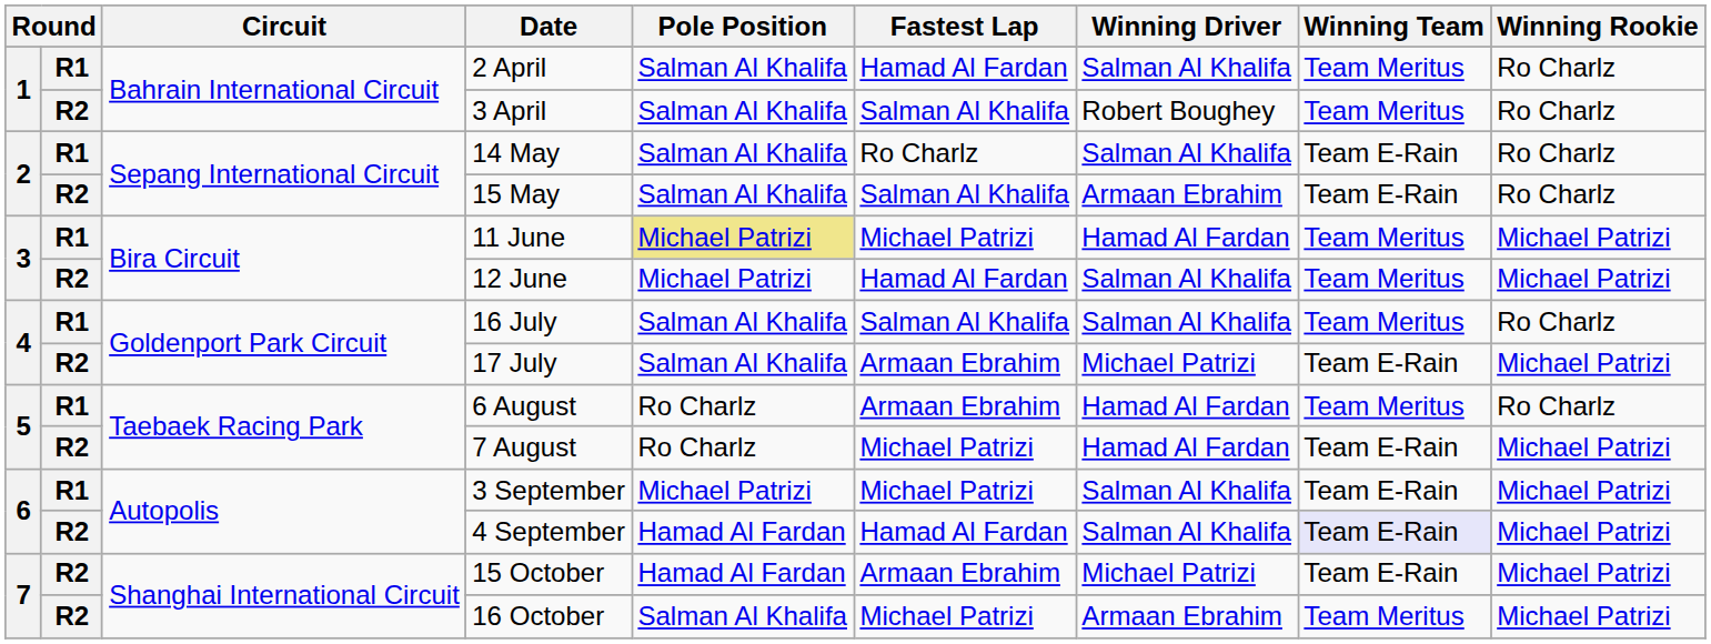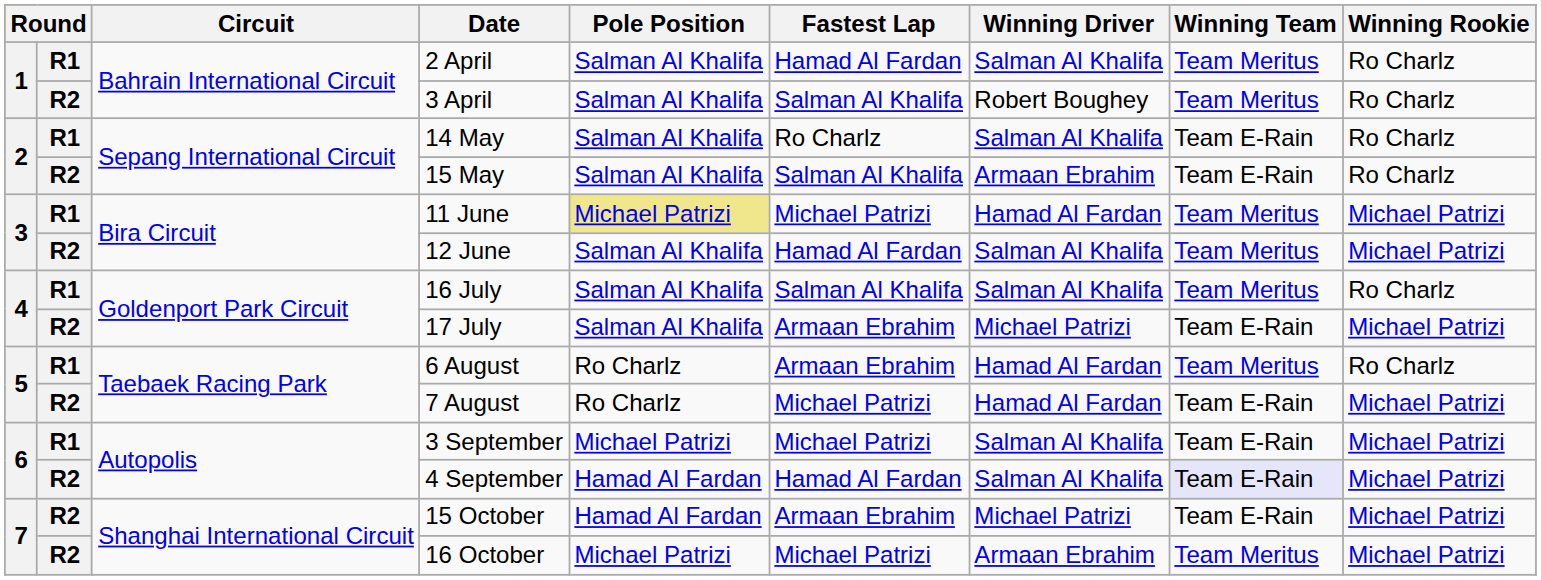 <table class="wikitable" style="font-size: 85%">
 <tr>
 <th colspan=2>Round</th>
 <th>Circuit</th>
 <th>Date</th>
 <th>Pole Position</th>
 <th>Fastest Lap</th>
 <th>Winning Driver</th>
 <th>Winning Team</th>
 <th>Winning Rookie</th>
 </tr>
 <tr>
 <th rowspan=2>1</th>
 <th>R1</th>
 <td rowspan=2> <a href='#'>Bahrain International Circuit</a></td>
 <td>2 April</td>
 <td> <a href='#'>Salman Al Khalifa</a></td>
 <td> <a href='#'>Hamad Al Fardan</a></td>
 <td> <a href='#'>Salman Al Khalifa</a></td>
 <td> <a href='#'>Team Meritus</a></td>
 <td> Ro Charlz</td>
 </tr>
 <tr>
 <th>R2</th>
 <td>3 April</td>
 <td> <a href='#'>Salman Al Khalifa</a></td>
 <td> <a href='#'>Salman Al Khalifa</a></td>
 <td> Robert Boughey</td>
 <td nowrap> <a href='#'>Team Meritus</a></td>
 <td> Ro Charlz</td>
 </tr>
 <tr>
 <th rowspan=2>2</th>
 <th>R1</th>
 <td rowspan=2> <a href='#'>Sepang International Circuit</a></td>
 <td>14 May</td>
 <td> <a href='#'>Salman Al Khalifa</a></td>
 <td> Ro Charlz</td>
 <td> <a href='#'>Salman Al Khalifa</a></td>
 <td> Team E-Rain</td>
 <td> Ro Charlz</td>
 </tr>
 <tr>
 <th>R2</th>
 <td>15 May</td>
 <td> <a href='#'>Salman Al Khalifa</a></td>
 <td> <a href='#'>Salman Al Khalifa</a></td>
 <td> <a href='#'>Armaan Ebrahim</a></td>
 <td> Team E-Rain</td>
 <td> Ro Charlz</td>
 </tr>
 <tr>
 <th rowspan=2>3</th>
 <th>R1</th>
 <td rowspan=2> <a href='#'>Bira Circuit</a></td>
 <td>11 June</td>
 <td style="background: khaki;"> <a href='#'>Michael Patrizi</a></td>
 <td> <a href='#'>Michael Patrizi</a></td>
 <td> <a href='#'>Hamad Al Fardan</a></td>
 <td> <a href='#'>Team Meritus</a></td>
 <td> <a href='#'>Michael Patrizi</a></td>
 </tr>
 <tr>
 <th>R2</th>
 <td>12 June</td>
-<td> <a href='#'>Michael Patrizi</a></td>
+<td> <a href='#'>Salman Al Khalifa</a></td>
 <td> <a href='#'>Hamad Al Fardan</a></td>
 <td> <a href='#'>Salman Al Khalifa</a></td>
 <td> <a href='#'>Team Meritus</a></td>
 <td> <a href='#'>Michael Patrizi</a></td>
 </tr>
 <tr>
 <th rowspan=2>4</th>
 <th>R1</th>
 <td rowspan=2> <a href='#'>Goldenport Park Circuit</a></td>
 <td>16 July</td>
 <td nowrap> <a href='#'>Salman Al Khalifa</a></td>
 <td nowrap> <a href='#'>Salman Al Khalifa</a></td>
 <td nowrap> <a href='#'>Salman Al Khalifa</a></td>
 <td> <a href='#'>Team Meritus</a></td>
 <td> Ro Charlz</td>
 </tr>
 <tr>
 <th>R2</th>
 <td>17 July</td>
 <td> <a href='#'>Salman Al Khalifa</a></td>
 <td> <a href='#'>Armaan Ebrahim</a></td>
 <td> <a href='#'>Michael Patrizi</a></td>
 <td nowrap> Team E-Rain</td>
 <td> <a href='#'>Michael Patrizi</a></td>
 </tr>
 <tr>
 <th rowspan=2>5</th>
 <th>R1</th>
 <td rowspan=2> <a href='#'>Taebaek Racing Park</a></td>
 <td>6 August</td>
 <td> Ro Charlz</td>
 <td> <a href='#'>Armaan Ebrahim</a></td>
 <td> <a href='#'>Hamad Al Fardan</a></td>
 <td> <a href='#'>Team Meritus</a></td>
 <td> Ro Charlz</td>
 </tr>
 <tr>
 <th>R2</th>
 <td>7 August</td>
 <td> Ro Charlz</td>
 <td> <a href='#'>Michael Patrizi</a></td>
 <td nowrap> <a href='#'>Hamad Al Fardan</a></td>
 <td> Team E-Rain</td>
 <td> <a href='#'>Michael Patrizi</a></td>
 </tr>
 <tr>
 <th rowspan=2>6</th>
 <th>R1</th>
 <td rowspan=2> <a href='#'>Autopolis</a></td>
 <td>3 September</td>
 <td> <a href='#'>Michael Patrizi</a></td>
 <td> <a href='#'>Michael Patrizi</a></td>
 <td> <a href='#'>Salman Al Khalifa</a></td>
 <td> Team E-Rain</td>
 <td> <a href='#'>Michael Patrizi</a></td>
 </tr>
 <tr>
 <th>R2</th>
 <td nowrap>4 September</td>
 <td> <a href='#'>Hamad Al Fardan</a></td>
 <td> <a href='#'>Hamad Al Fardan</a></td>
 <td> <a href='#'>Salman Al Khalifa</a></td>
 <td style="background: lavender;"> Team E-Rain</td>
 <td> <a href='#'>Michael Patrizi</a></td>
 </tr>
 <tr>
 <th rowspan=2>7</th>
 <th>R2</th>
 <td rowspan=2 nowrap> <a href='#'>Shanghai International Circuit</a></td>
 <td>15 October</td>
 <td> <a href='#'>Hamad Al Fardan</a></td>
 <td> <a href='#'>Armaan Ebrahim</a></td>
 <td> <a href='#'>Michael Patrizi</a></td>
 <td> Team E-Rain</td>
 <td> <a href='#'>Michael Patrizi</a></td>
 </tr>
 <tr>
 <th>R2</th>
 <td>16 October</td>
-<td> <a href='#'>Salman Al Khalifa</a></td>
+<td> <a href='#'>Michael Patrizi</a></td>
 <td> <a href='#'>Michael Patrizi</a></td>
 <td> <a href='#'>Armaan Ebrahim</a></td>
 <td> <a href='#'>Team Meritus</a></td>
 <td> <a href='#'>Michael Patrizi</a></td>
 </tr>
 </table>
